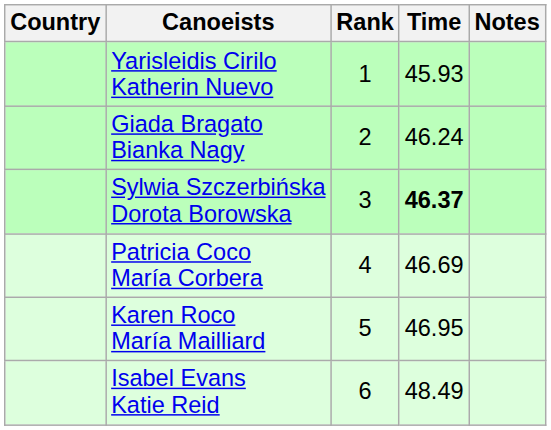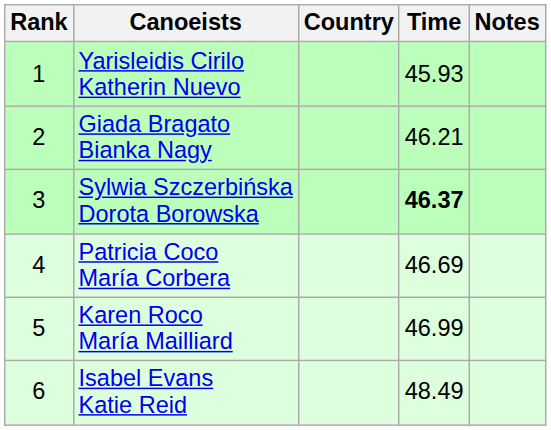 <table class="wikitable" style="text-align:center">
 <tr>
+<th>Rank</th>
+<th>Canoeists</th>
 <th>Country</th>
-<th>Canoeists</th>
-<th>Rank</th>
 <th>Time</th>
 <th>Notes</th>
 </tr>
 <tr bgcolor=bbffbb>
+<td>1</td>
+<td align="left"><a href='#'>Yarisleidis Cirilo</a><br><a href='#'>Katherin Nuevo</a></td>
 <td align="left"></td>
-<td align="left"><a href='#'>Yarisleidis Cirilo</a><br><a href='#'>Katherin Nuevo</a></td>
-<td>1</td>
 <td>45.93</td>
 <td></td>
 </tr>
 <tr bgcolor=bbffbb>
+<td>2</td>
+<td align="left"><a href='#'>Giada Bragato</a><br><a href='#'>Bianka Nagy</a></td>
 <td align="left"></td>
-<td align="left"><a href='#'>Giada Bragato</a><br><a href='#'>Bianka Nagy</a></td>
-<td>2</td>
-<td>46.24</td>
+<td>46.21</td>
 <td></td>
 </tr>
 <tr bgcolor=bbffbb>
+<td>3</td>
+<td align="left"><a href='#'>Sylwia Szczerbińska</a><br><a href='#'>Dorota Borowska</a></td>
 <td align="left"></td>
-<td align="left"><a href='#'>Sylwia Szczerbińska</a><br><a href='#'>Dorota Borowska</a></td>
-<td>3</td>
 <td><strong>46.37</strong></td>
 <td></td>
 </tr>
 <tr bgcolor=ddffdd>
+<td>4</td>
+<td align="left"><a href='#'>Patricia Coco</a><br><a href='#'>María Corbera</a></td>
 <td align="left"></td>
-<td align="left"><a href='#'>Patricia Coco</a><br><a href='#'>María Corbera</a></td>
-<td>4</td>
 <td>46.69</td>
 <td></td>
 </tr>
 <tr bgcolor=ddffdd>
+<td>5</td>
+<td align="left"><a href='#'>Karen Roco</a><br><a href='#'>María Mailliard</a></td>
 <td align="left"></td>
-<td align="left"><a href='#'>Karen Roco</a><br><a href='#'>María Mailliard</a></td>
-<td>5</td>
-<td>46.95</td>
+<td>46.99</td>
 <td></td>
 </tr>
 <tr bgcolor=ddffdd>
+<td>6</td>
+<td align="left"><a href='#'>Isabel Evans</a><br><a href='#'>Katie Reid</a></td>
 <td align="left"></td>
-<td align="left"><a href='#'>Isabel Evans</a><br><a href='#'>Katie Reid</a></td>
-<td>6</td>
 <td>48.49</td>
 <td></td>
 </tr>
 </table>
